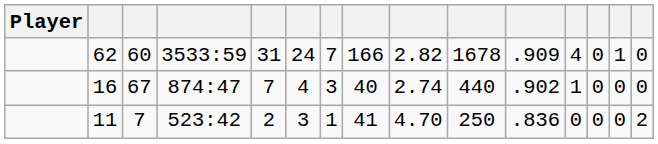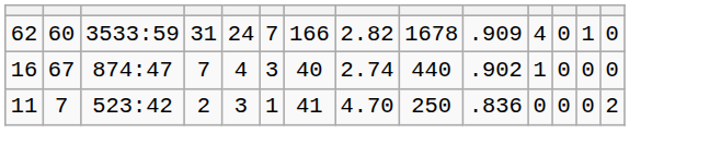 <table class="wikitable sortable" style="text-align:center;">
 <tr>
-<th>Player</th>
 <th></th>
 <th></th>
 <th></th>
 <th></th>
 <th></th>
 <th></th>
 <th></th>
 <th></th>
 <th></th>
 <th></th>
 <th></th>
 <th></th>
 <th></th>
 <th></th>
 </tr>
 <tr>
-<td></td>
 <td>62</td>
 <td>60</td>
 <td>3533:59</td>
 <td>31</td>
 <td>24</td>
 <td>7</td>
 <td>166</td>
 <td>2.82</td>
 <td>1678</td>
 <td>.909</td>
 <td>4</td>
 <td>0</td>
 <td>1</td>
 <td>0</td>
 </tr>
 <tr>
-<td></td>
 <td>16</td>
 <td>67</td>
 <td>874:47</td>
 <td>7</td>
 <td>4</td>
 <td>3</td>
 <td>40</td>
 <td>2.74</td>
 <td>440</td>
 <td>.902</td>
 <td>1</td>
 <td>0</td>
 <td>0</td>
 <td>0</td>
 </tr>
 <tr>
-<td></td>
 <td>11</td>
 <td>7</td>
 <td>523:42</td>
 <td>2</td>
 <td>3</td>
 <td>1</td>
 <td>41</td>
 <td>4.70</td>
 <td>250</td>
 <td>.836</td>
 <td>0</td>
 <td>0</td>
 <td>0</td>
 <td>2</td>
 </tr>
 </table>
